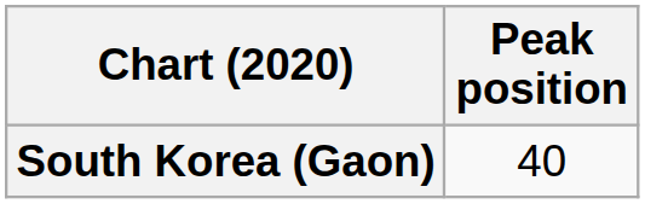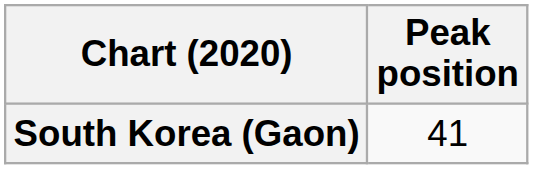 <table class="wikitable sortable plainrowheaders" style="text-align:center">
 <tr>
 <th scope="col">Chart (2020)</th>
 <th scope="col">Peak<br>position</th>
 </tr>
 <tr>
 <th scope="row">South Korea (Gaon)</th>
-<td>40</td>
+<td>41</td>
 </tr>
 </table>
